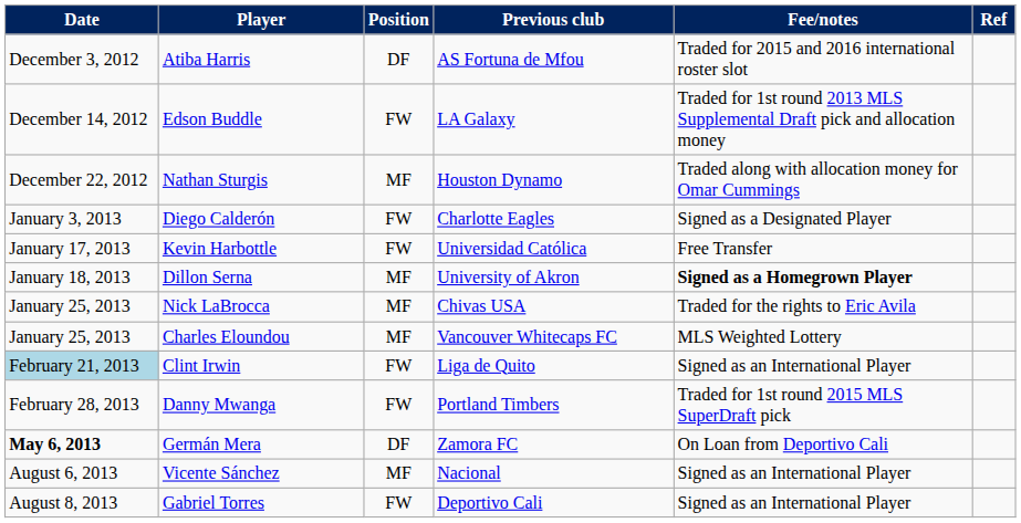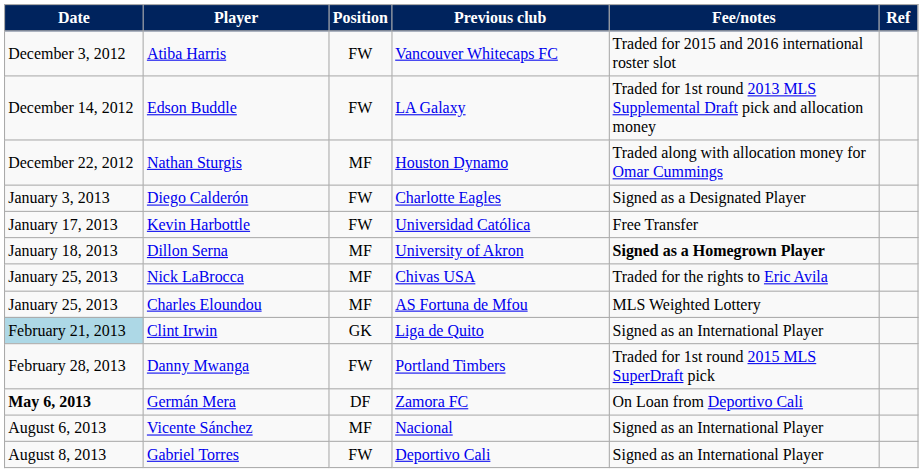 <table class="wikitable" style="text-align:left; font-size:95%;">
 <tr>
 <th style="background:#00235d; color:#fff; width:125px;">Date</th>
 <th style="background:#00235d; color:#fff; width:170px;">Player</th>
 <th style="background:#00235d; color:#fff; width:50px;">Position</th>
 <th style="background:#00235d; color:#fff; width:200px;">Previous club</th>
 <th style="background:#00235d; color:#fff; width:250px;">Fee/notes</th>
 <th style="background:#00235d; color:#fff; width:30px;">Ref</th>
 </tr>
 <tr>
 <td>December 3, 2012</td>
 <td> <a href='#'>Atiba Harris</a></td>
-<td style="text-align:center;">DF</td>
-<td> <a href='#'>AS Fortuna de Mfou</a></td>
+<td style="text-align:center;">FW</td>
+<td> <a href='#'>Vancouver Whitecaps FC</a></td>
 <td>Traded for 2015 and 2016 international roster slot</td>
 <td style="text-align:center;"></td>
 </tr>
 <tr>
 <td>December 14, 2012</td>
 <td> <a href='#'>Edson Buddle</a></td>
 <td style="text-align:center;">FW</td>
 <td> <a href='#'>LA Galaxy</a></td>
 <td>Traded for 1st round <a href='#'>2013 MLS Supplemental Draft</a> pick and allocation money</td>
 <td style="text-align:center;"></td>
 </tr>
 <tr>
 <td>December 22, 2012</td>
 <td> <a href='#'>Nathan Sturgis</a></td>
 <td style="text-align:center;">MF</td>
 <td> <a href='#'>Houston Dynamo</a></td>
 <td>Traded along with allocation money for <a href='#'>Omar Cummings</a></td>
 <td style="text-align:center;"></td>
 </tr>
 <tr>
 <td>January 3, 2013</td>
 <td> <a href='#'>Diego Calderón</a></td>
 <td style="text-align:center;">FW</td>
 <td> <a href='#'>Charlotte Eagles</a></td>
 <td>Signed as a Designated Player</td>
 <td style="text-align:center;"></td>
 </tr>
 <tr>
 <td>January 17, 2013</td>
 <td> <a href='#'>Kevin Harbottle</a></td>
 <td style="text-align:center;">FW</td>
 <td> <a href='#'>Universidad Católica</a></td>
 <td>Free Transfer</td>
 <td style="text-align:center;"></td>
 </tr>
 <tr>
 <td>January 18, 2013</td>
 <td> <a href='#'>Dillon Serna</a></td>
 <td style="text-align:center;">MF</td>
 <td> <a href='#'>University of Akron</a></td>
 <td><strong>Signed as a Homegrown Player</strong></td>
 <td style="text-align:center;"></td>
 </tr>
 <tr>
 <td>January 25, 2013</td>
 <td> <a href='#'>Nick LaBrocca</a></td>
 <td style="text-align:center;">MF</td>
 <td> <a href='#'>Chivas USA</a></td>
 <td>Traded for the rights to <a href='#'>Eric Avila</a></td>
 <td style="text-align:center;"></td>
 </tr>
 <tr>
 <td>January 25, 2013</td>
 <td> <a href='#'>Charles Eloundou</a></td>
 <td style="text-align:center;">MF</td>
-<td> <a href='#'>Vancouver Whitecaps FC</a></td>
+<td> <a href='#'>AS Fortuna de Mfou</a></td>
 <td>MLS Weighted Lottery</td>
 <td style="text-align:center;"></td>
 </tr>
 <tr>
 <td style="background: lightblue;">February 21, 2013</td>
 <td> <a href='#'>Clint Irwin</a></td>
-<td style="text-align:center;">FW</td>
+<td style="text-align:center;">GK</td>
 <td> <a href='#'>Liga de Quito</a></td>
 <td>Signed as an International Player</td>
 <td style="text-align:center;"></td>
 </tr>
 <tr>
 <td>February 28, 2013</td>
 <td> <a href='#'>Danny Mwanga</a></td>
 <td style="text-align:center;">FW</td>
 <td> <a href='#'>Portland Timbers</a></td>
 <td>Traded for 1st round <a href='#'>2015 MLS SuperDraft</a> pick</td>
 <td style="text-align:center;"></td>
 </tr>
 <tr>
 <td><strong>May 6, 2013</strong></td>
 <td> <a href='#'>Germán Mera</a></td>
 <td style="text-align:center;">DF</td>
 <td> <a href='#'>Zamora FC</a></td>
 <td>On Loan from <a href='#'>Deportivo Cali</a></td>
 <td style="text-align:center;"></td>
 </tr>
 <tr>
 <td>August 6, 2013</td>
 <td> <a href='#'>Vicente Sánchez</a></td>
 <td style="text-align:center;">MF</td>
 <td> <a href='#'>Nacional</a></td>
 <td>Signed as an International Player</td>
 <td style="text-align:center;"></td>
 </tr>
 <tr>
 <td>August 8, 2013</td>
 <td> <a href='#'>Gabriel Torres</a></td>
 <td style="text-align:center;">FW</td>
 <td> <a href='#'>Deportivo Cali</a></td>
 <td>Signed as an International Player</td>
 <td style="text-align:center;"></td>
 </tr>
 </table>
